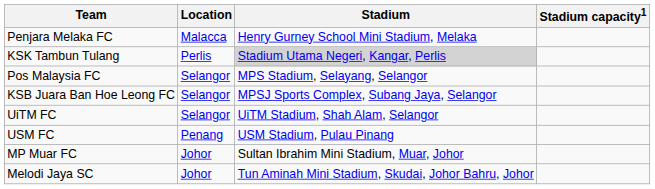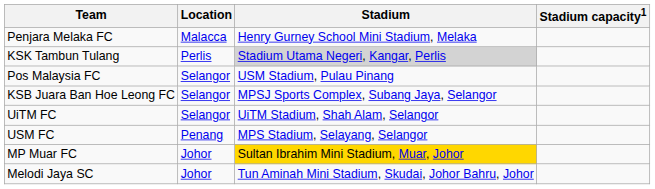 <table class="wikitable sortable" style="text-align: left;">
 <tr>
 <th>Team</th>
 <th>Location</th>
 <th>Stadium</th>
 <th>Stadium capacity<sup>1</sup></th>
 </tr>
 <tr>
 <td>Penjara Melaka FC</td>
 <td><a href='#'>Malacca</a></td>
 <td><a href='#'>Henry Gurney School Mini Stadium</a>, <a href='#'>Melaka</a></td>
 <td></td>
 </tr>
 <tr>
 <td>KSK Tambun Tulang</td>
 <td><a href='#'>Perlis</a></td>
 <td style="background: lightgrey;"><a href='#'>Stadium Utama Negeri</a>, <a href='#'>Kangar</a>, <a href='#'>Perlis</a></td>
 <td></td>
 </tr>
 <tr>
 <td>Pos Malaysia FC</td>
 <td><a href='#'>Selangor</a></td>
-<td><a href='#'>MPS Stadium</a>, <a href='#'>Selayang</a>, <a href='#'>Selangor</a></td>
+<td><a href='#'>USM Stadium</a>, <a href='#'>Pulau Pinang</a></td>
 <td></td>
 </tr>
 <tr>
 <td>KSB Juara Ban Hoe Leong FC</td>
 <td><a href='#'>Selangor</a></td>
 <td><a href='#'>MPSJ Sports Complex</a>, <a href='#'>Subang Jaya</a>, <a href='#'>Selangor</a></td>
 <td></td>
 </tr>
 <tr>
 <td>UiTM FC</td>
 <td><a href='#'>Selangor</a></td>
 <td><a href='#'>UiTM Stadium</a>, <a href='#'>Shah Alam</a>, <a href='#'>Selangor</a></td>
 <td></td>
 </tr>
 <tr>
 <td>USM FC</td>
 <td><a href='#'>Penang</a></td>
-<td><a href='#'>USM Stadium</a>, <a href='#'>Pulau Pinang</a></td>
+<td><a href='#'>MPS Stadium</a>, <a href='#'>Selayang</a>, <a href='#'>Selangor</a></td>
 <td></td>
 </tr>
 <tr>
 <td>MP Muar FC</td>
 <td><a href='#'>Johor</a></td>
-<td>Sultan Ibrahim Mini Stadium, <a href='#'>Muar</a>, <a href='#'>Johor</a></td>
+<td style="background: gold;">Sultan Ibrahim Mini Stadium, <a href='#'>Muar</a>, <a href='#'>Johor</a></td>
 <td></td>
 </tr>
 <tr>
 <td>Melodi Jaya SC</td>
 <td><a href='#'>Johor</a></td>
 <td><a href='#'>Tun Aminah Mini Stadium</a>, <a href='#'>Skudai</a>, <a href='#'>Johor Bahru</a>, <a href='#'>Johor</a></td>
 <td></td>
 </tr>
 </table>
